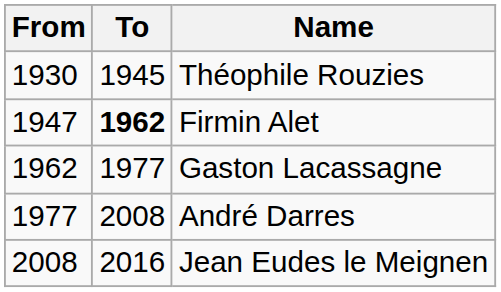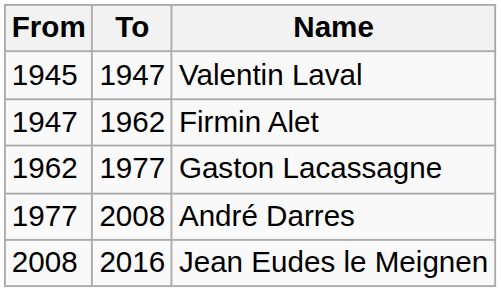 <table class="wikitable">
 <tr>
 <th>From</th>
 <th>To</th>
 <th>Name</th>
 </tr>
 <tr>
-<td>1930</td>
 <td>1945</td>
-<td>Théophile Rouzies</td>
+<td>1947</td>
+<td>Valentin Laval</td>
 </tr>
 <tr>
 <td>1947</td>
-<td><strong>1962</strong></td>
+<td>1962</td>
 <td>Firmin Alet</td>
 </tr>
 <tr>
 <td>1962</td>
 <td>1977</td>
 <td>Gaston Lacassagne</td>
 </tr>
 <tr>
 <td>1977</td>
 <td>2008</td>
 <td>André Darres</td>
 </tr>
 <tr>
 <td>2008</td>
 <td>2016</td>
 <td>Jean Eudes le Meignen</td>
 </tr>
 </table>
